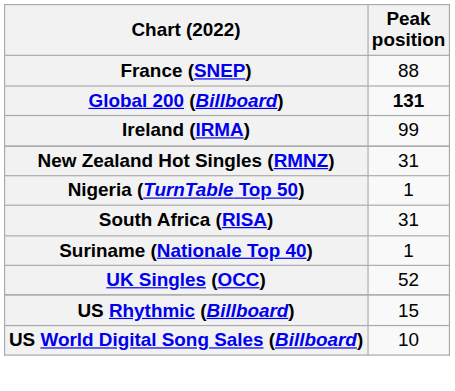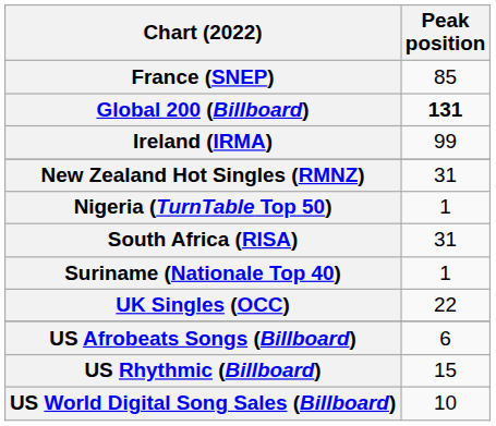 <table class="wikitable sortable plainrowheaders" style="text-align:center">
 <tr>
 <th>Chart (2022)</th>
 <th>Peak<br>position</th>
 </tr>
 <tr>
 <th scope="row">France (<a href='#'>SNEP</a>)</th>
-<td>88</td>
+<td>85</td>
 </tr>
 <tr>
 <th scope="row"><a href='#'>Global 200</a> (<em><a href='#'>Billboard</a></em>)</th>
 <td><strong>131</strong></td>
 </tr>
 <tr>
 <th scope="row">Ireland (<a href='#'>IRMA</a>)</th>
 <td>99</td>
 </tr>
 <tr>
 </tr>
 <tr>
 <th scope="row">New Zealand Hot Singles (<a href='#'>RMNZ</a>)</th>
 <td>31</td>
 </tr>
 <tr>
 <th scope="row">Nigeria (<a href='#'><em>TurnTable</em> Top 50</a>)</th>
 <td>1</td>
 </tr>
 <tr>
 <th scope="row">South Africa (<a href='#'>RISA</a>)</th>
 <td>31</td>
 </tr>
 <tr>
 <th scope="row">Suriname (<a href='#'>Nationale Top 40</a>)</th>
 <td>1</td>
 </tr>
 <tr>
 <th scope="row"><a href='#'>UK Singles</a> (<a href='#'>OCC</a>)</th>
-<td>52</td>
+<td>22</td>
 </tr>
 <tr>
 </tr>
 <tr>
+</tr>
+<tr>
+<th scope="row">US <a href='#'>Afrobeats Songs</a> (<em><a href='#'>Billboard</a></em>)</th>
+<td>6</td>
 </tr>
 <tr>
 <th scope="row">US <a href='#'>Rhythmic</a> (<em><a href='#'>Billboard</a></em>)</th>
 <td>15</td>
 </tr>
 <tr>
 <th scope="row">US <a href='#'>World Digital Song Sales</a> (<em><a href='#'>Billboard</a></em>)</th>
 <td>10</td>
 </tr>
 </table>
